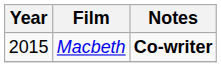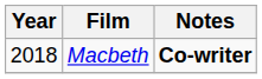 <table class="wikitable sortable">
 <tr>
 <th>Year</th>
 <th>Film</th>
 <th>Notes</th>
 </tr>
 <tr>
-<td>2015</td>
+<td>2018</td>
 <td><em><a href='#'>Macbeth</a></em></td>
 <td><strong>Co-writer</strong></td>
 </tr>
 <tr>
 </tr>
 </table>
